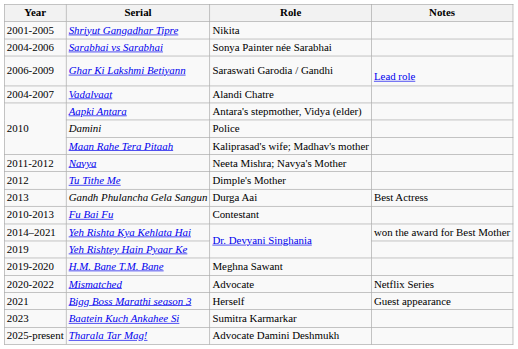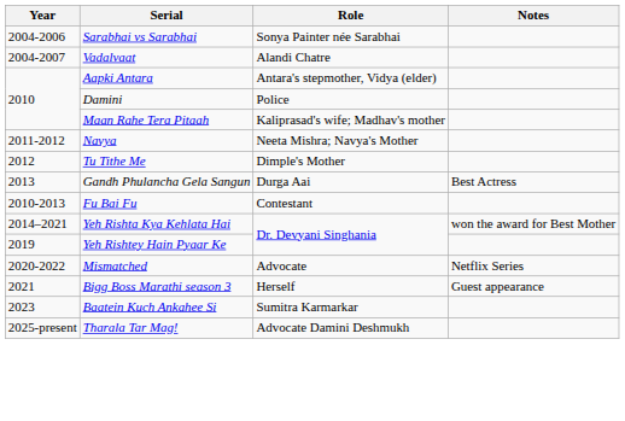 <table class="wikitable sortable">
 <tr>
 <th>Year</th>
 <th>Serial</th>
 <th>Role</th>
 <th>Notes</th>
 </tr>
 <tr>
-<td>2001-2005</td>
-<td><em><a href='#'>Shriyut Gangadhar Tipre</a></em></td>
-<td>Nikita</td>
-<td></td>
-</tr>
-<tr>
 <td>2004-2006</td>
 <td><em><a href='#'>Sarabhai vs Sarabhai</a></em></td>
 <td>Sonya Painter née Sarabhai</td>
 <td></td>
-</tr>
-<tr>
-<td>2006-2009</td>
-<td><em><a href='#'>Ghar Ki Lakshmi Betiyann</a></em></td>
-<td>Saraswati Garodia / Gandhi</td>
-<td><br> <a href='#'>Lead role</a></td>
 </tr>
 <tr>
 <td>2004-2007</td>
 <td><em><a href='#'>Vadalvaat</a></em></td>
 <td>Alandi Chatre</td>
 <td></td>
 </tr>
 <tr>
 <td rowspan="3">2010</td>
 <td><em><a href='#'>Aapki Antara</a></em></td>
 <td>Antara's stepmother, Vidya (elder)</td>
 <td></td>
 </tr>
 <tr>
 <td><em>Damini</em></td>
 <td>Police</td>
 <td></td>
 </tr>
 <tr>
 <td><em><a href='#'>Maan Rahe Tera Pitaah</a></em></td>
 <td>Kaliprasad's wife; Madhav's mother</td>
 <td></td>
 </tr>
 <tr>
 <td>2011-2012</td>
 <td><em><a href='#'>Navya</a></em></td>
 <td>Neeta Mishra; Navya's Mother</td>
 <td></td>
 </tr>
 <tr>
 <td>2012</td>
 <td><em><a href='#'>Tu Tithe Me</a></em></td>
 <td>Dimple's Mother</td>
 <td></td>
 </tr>
 <tr in law>
 <td>2013</td>
 <td><em>Gandh Phulancha Gela Sangun</em></td>
 <td>Durga Aai</td>
 <td>Best Actress</td>
 </tr>
 <tr>
 <td>2010-2013</td>
 <td><em><a href='#'>Fu Bai Fu</a></em></td>
 <td>Contestant</td>
 <td></td>
 </tr>
 <tr>
 <td>2014–2021</td>
 <td><em><a href='#'>Yeh Rishta Kya Kehlata Hai</a></em></td>
 <td rowspan="2"><a href='#'>Dr. Devyani Singhania</a></td>
 <td>won the award for Best Mother</td>
 </tr>
 <tr>
 <td>2019</td>
 <td><em><a href='#'>Yeh Rishtey Hain Pyaar Ke</a></em></td>
 <td></td>
 </tr>
 <tr>
-<td>2019-2020</td>
-<td><em><a href='#'>H.M. Bane T.M. Bane</a></em></td>
-<td>Meghna Sawant</td>
-<td></td>
-</tr>
-<tr>
 <td>2020-2022</td>
 <td><em><a href='#'>Mismatched</a></em></td>
 <td>Advocate</td>
 <td>Netflix Series</td>
 </tr>
 <tr>
 <td>2021</td>
 <td><em><a href='#'>Bigg Boss Marathi season 3</a></em></td>
 <td>Herself</td>
 <td>Guest appearance</td>
 </tr>
 <tr>
 <td>2023</td>
 <td><em><a href='#'>Baatein Kuch Ankahee Si</a></em></td>
 <td>Sumitra Karmarkar</td>
 <td></td>
 </tr>
 <tr>
 <td>2025-present</td>
 <td><em><a href='#'>Tharala Tar Mag!</a></em></td>
 <td>Advocate Damini Deshmukh</td>
 <td></td>
 </tr>
 </table>
